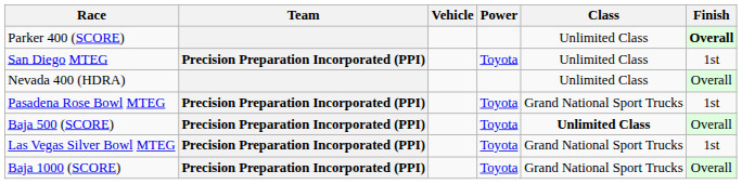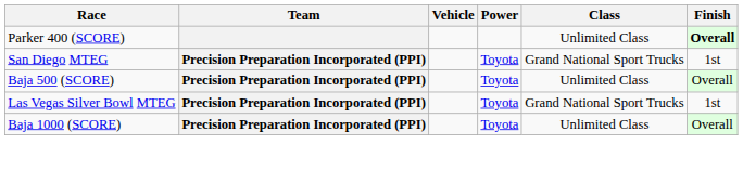 <table class="wikitable">
 <tr>
 <th>Race</th>
 <th>Team</th>
 <th>Vehicle</th>
 <th>Power</th>
 <th>Class</th>
 <th>Finish</th>
 </tr>
 <tr>
 <td>Parker 400 (<a href='#'>SCORE</a>)</td>
 <th></th>
 <td></td>
 <td></td>
 <td align=center>Unlimited Class</td>
 <td align=center style="background:#DFFFDF;"><strong>Overall</strong></td>
 </tr>
 <tr>
 <td><a href='#'>San Diego</a> <a href='#'>MTEG</a></td>
 <th>Precision Preparation Incorporated (PPI)</th>
 <td></td>
 <td><a href='#'>Toyota</a></td>
-<td align=center>Unlimited Class</td>
-<td align=center>1st</td>
-</tr>
-<tr>
-<td>Nevada 400 (HDRA)</td>
-<th></th>
-<td></td>
-<td></td>
-<td align=center>Unlimited Class</td>
-<td align=center style="background:#DFFFDF;">Overall</td>
-</tr>
-<tr>
-<td><a href='#'>Pasadena Rose Bowl</a> <a href='#'>MTEG</a></td>
-<th>Precision Preparation Incorporated (PPI)</th>
-<td></td>
-<td><a href='#'>Toyota</a></td>
 <td align=center>Grand National Sport Trucks</td>
 <td align=center>1st</td>
 </tr>
 <tr>
 <td><a href='#'>Baja 500</a> (<a href='#'>SCORE</a>)</td>
 <th>Precision Preparation Incorporated (PPI)</th>
 <td></td>
 <td><a href='#'>Toyota</a></td>
-<td align=center><strong>Unlimited Class</strong></td>
+<td align=center>Unlimited Class</td>
 <td align=center style="background:#DFFFDF;">Overall</td>
 </tr>
 <tr>
 <td><a href='#'>Las Vegas Silver Bowl</a> <a href='#'>MTEG</a></td>
 <th>Precision Preparation Incorporated (PPI)</th>
 <td></td>
 <td><a href='#'>Toyota</a></td>
 <td align=center>Grand National Sport Trucks</td>
 <td align=center>1st</td>
 </tr>
 <tr>
 <td><a href='#'>Baja 1000</a> (<a href='#'>SCORE</a>)</td>
 <th>Precision Preparation Incorporated (PPI)</th>
 <td></td>
 <td><a href='#'>Toyota</a></td>
-<td align=center>Grand National Sport Trucks</td>
+<td align=center>Unlimited Class</td>
 <td align=center style="background:#DFFFDF;">Overall</td>
 </tr>
 </table>
